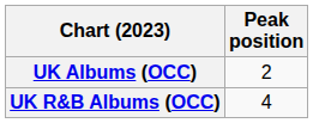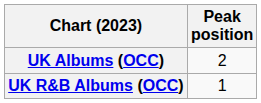 <table class="wikitable sortable plainrowheaders" style="text-align:center">
 <tr>
 <th scope="col">Chart (2023)</th>
 <th scope="col">Peak<br>position</th>
 </tr>
 <tr>
 <th scope="row"><a href='#'>UK Albums</a> (<a href='#'>OCC</a>)</th>
 <td>2</td>
 </tr>
 <tr>
 <th scope="row"><a href='#'>UK R&B Albums</a> (<a href='#'>OCC</a>)</th>
-<td>4</td>
+<td>1</td>
 </tr>
 </table>
